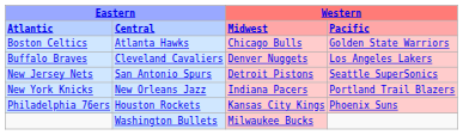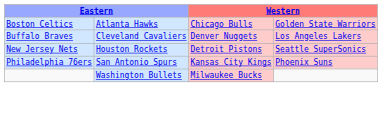 <table class="wikitable">
 <tr>
 <th colspan="2" style="background-color: #99A8FF;"><a href='#'>Eastern</a></th>
 <th colspan="2" style="background-color: #FF7B77;"><a href='#'>Western</a></th>
-</tr>
-<tr>
-<td style="background-color: #B7D0FF;"><strong><a href='#'>Atlantic</a></strong></td>
-<td style="background-color: #B7D0FF;"><strong><a href='#'>Central</a></strong></td>
-<td style="background-color: #FFA7A7;"><strong><a href='#'>Midwest</a></strong></td>
-<td style="background-color: #FFA7A7;"><strong><a href='#'>Pacific</a></strong></td>
 </tr>
 <tr>
 <td style="background-color: #D0E7FF;"><a href='#'>Boston Celtics</a></td>
 <td style="background-color: #D0E7FF;"><a href='#'>Atlanta Hawks</a></td>
 <td style="background-color: #FFCCCC;"><a href='#'>Chicago Bulls</a></td>
 <td style="background-color: #FFCCCC;"><a href='#'>Golden State Warriors</a></td>
 </tr>
 <tr>
 <td style="background-color: #D0E7FF;"><a href='#'>Buffalo Braves</a></td>
 <td style="background-color: #D0E7FF;"><a href='#'>Cleveland Cavaliers</a></td>
 <td style="background-color: #FFCCCC;"><a href='#'>Denver Nuggets</a></td>
 <td style="background-color: #FFCCCC;"><a href='#'>Los Angeles Lakers</a></td>
 </tr>
 <tr>
 <td style="background-color: #D0E7FF;"><a href='#'>New Jersey Nets</a></td>
-<td style="background-color: #D0E7FF;"><a href='#'>San Antonio Spurs</a></td>
+<td style="background-color: #D0E7FF;"><a href='#'>Houston Rockets</a></td>
 <td style="background-color: #FFCCCC;"><a href='#'>Detroit Pistons</a></td>
 <td style="background-color: #FFCCCC;"><a href='#'>Seattle SuperSonics</a></td>
 </tr>
 <tr>
-<td style="background-color: #D0E7FF;"><a href='#'>New York Knicks</a></td>
-<td style="background-color: #D0E7FF;"><a href='#'>New Orleans Jazz</a></td>
-<td style="background-color: #FFCCCC;"><a href='#'>Indiana Pacers</a></td>
-<td style="background-color: #FFCCCC;"><a href='#'>Portland Trail Blazers</a></td>
-</tr>
-<tr>
 <td style="background-color: #D0E7FF;"><a href='#'>Philadelphia 76ers</a></td>
-<td style="background-color: #D0E7FF;"><a href='#'>Houston Rockets</a></td>
+<td style="background-color: #D0E7FF;"><a href='#'>San Antonio Spurs</a></td>
 <td style="background-color: #FFCCCC;"><a href='#'>Kansas City Kings</a></td>
 <td style="background-color: #FFCCCC;"><a href='#'>Phoenix Suns</a></td>
 </tr>
 <tr>
 <td> </td>
 <td style="background-color: #D0E7FF;"><a href='#'>Washington Bullets</a></td>
 <td style="background-color: #FFCCCC;"><a href='#'>Milwaukee Bucks</a></td>
 <td> </td>
 </tr>
 </table>
